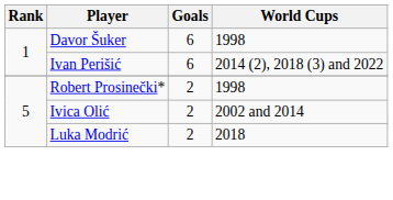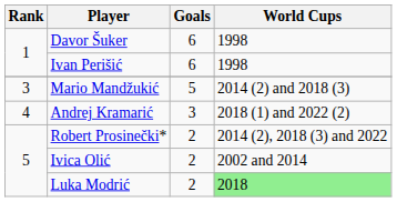 <table class="wikitable sortable" style="text-align: left;">
 <tr>
 <th>Rank</th>
 <th>Player</th>
 <th>Goals</th>
 <th>World Cups</th>
 </tr>
 <tr>
 <td rowspan=2 align=center>1</td>
 <td><a href='#'>Davor Šuker</a></td>
 <td align=center>6</td>
 <td>1998</td>
 </tr>
 <tr>
 <td><a href='#'>Ivan Perišić</a></td>
 <td align=center>6</td>
-<td>2014 (2), 2018 (3) and 2022</td>
+<td>1998</td>
 </tr>
 <tr>
+</tr>
+<tr>
+<td align=center>3</td>
+<td><a href='#'>Mario Mandžukić</a></td>
+<td align=center>5</td>
+<td>2014 (2) and 2018 (3)</td>
+</tr>
+<tr>
+<td align=center>4</td>
+<td><a href='#'>Andrej Kramarić</a></td>
+<td align=center>3</td>
+<td>2018 (1) and 2022 (2)</td>
 </tr>
 <tr>
 <td rowspan=3 align=center>5</td>
 <td><a href='#'>Robert Prosinečki</a>*</td>
 <td align=center>2</td>
-<td>1998</td>
+<td>2014 (2), 2018 (3) and 2022</td>
 </tr>
 <tr>
 <td><a href='#'>Ivica Olić</a></td>
 <td align=center>2</td>
 <td>2002 and 2014</td>
 </tr>
 <tr>
 <td><a href='#'>Luka Modrić</a></td>
 <td align=center>2</td>
-<td>2018</td>
+<td style="background: lightgreen;">2018</td>
 </tr>
 </table>
